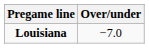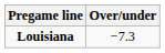 <table class="wikitable">
 <tr align="center">
 <th style=>Pregame line</th>
 <th style=>Over/under</th>
 </tr>
 <tr align="center">
 <td><strong>Louisiana</strong></td>
-<td>−7.0</td>
+<td>−7.3</td>
 </tr>
 </table>
